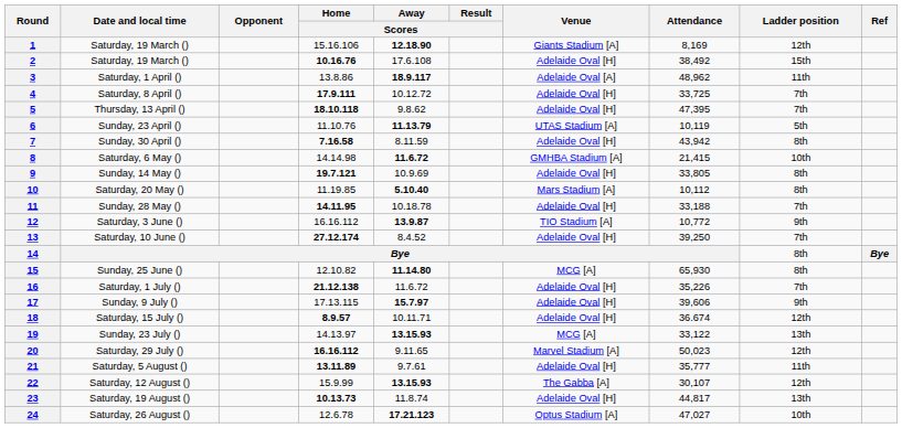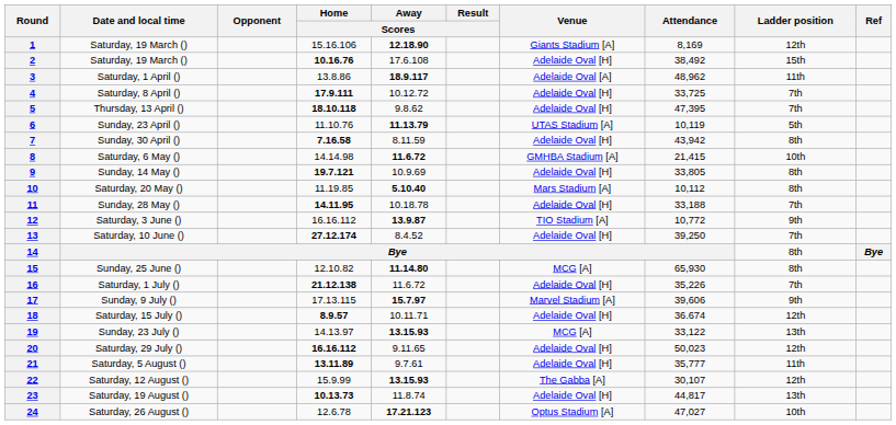 <table class="wikitable plainrowheaders" style="font-size:90%; width:100%; text-align:center;">
 <tr>
 <th rowspan="2" scope="col">Round</th>
 <th rowspan="2" scope="col">Date and local time</th>
 <th rowspan="2" scope="col">Opponent</th>
 <th scope="col">Home</th>
 <th scope="col">Away</th>
 <th scope="col">Result</th>
 <th rowspan="2" scope="col">Venue</th>
 <th rowspan="2" scope="col">Attendance</th>
 <th rowspan="2" scope="col">Ladder position</th>
 <th rowspan="2" class="unsortable" scope="col">Ref</th>
 </tr>
 <tr>
 <th colspan="3" scope="col">Scores</th>
 </tr>
 <tr>
 <th scope="row" style="text-align: center;"><a href='#'><strong>1</strong></a></th>
 <td>Saturday, 19 March ()</td>
 <td></td>
 <td>15.16.106</td>
 <td><strong>12.18.90</strong></td>
 <td></td>
 <td><a href='#'>Giants Stadium</a> [A]</td>
 <td>8,169</td>
 <td>12th </td>
 <td></td>
 </tr>
 <tr>
 <th><a href='#'>2</a></th>
 <td>Saturday, 19 March ()</td>
 <td></td>
 <td><strong>10.16.76</strong></td>
 <td>17.6.108</td>
 <td></td>
 <td><a href='#'>Adelaide Oval</a> [H]</td>
 <td>38,492</td>
 <td>15th </td>
 <td></td>
 </tr>
 <tr>
 <th><a href='#'>3</a></th>
 <td>Saturday, 1 April ()</td>
 <td></td>
 <td>13.8.86</td>
 <td><strong>18.9.117</strong></td>
 <td></td>
 <td><a href='#'>Adelaide Oval</a> [A]</td>
 <td>48,962</td>
 <td>11th </td>
 <td></td>
 </tr>
 <tr>
 <th><a href='#'>4</a></th>
 <td>Saturday, 8 April ()</td>
 <td></td>
 <td><strong>17.9.111</strong></td>
 <td>10.12.72</td>
 <td></td>
 <td><a href='#'>Adelaide Oval</a> [H]</td>
 <td>33,725</td>
 <td>7th </td>
 <td></td>
 </tr>
 <tr>
 <th><a href='#'>5</a></th>
 <td>Thursday, 13 April ()</td>
 <td></td>
 <td><strong>18.10.118</strong></td>
 <td>9.8.62</td>
 <td></td>
 <td><a href='#'>Adelaide Oval</a> [H]</td>
 <td>47,395</td>
 <td>7th </td>
 <td></td>
 </tr>
 <tr>
 <th><a href='#'>6</a></th>
 <td>Sunday, 23 April ()</td>
 <td></td>
 <td>11.10.76</td>
 <td><strong>11.13.79</strong></td>
 <td></td>
 <td><a href='#'>UTAS Stadium</a> [A]</td>
 <td>10,119</td>
 <td>5th </td>
 <td></td>
 </tr>
 <tr>
 <th><a href='#'>7</a></th>
 <td>Sunday, 30 April ()</td>
 <td></td>
 <td><strong>7.16.58</strong></td>
 <td>8.11.59</td>
 <td></td>
 <td><a href='#'>Adelaide Oval</a> [H]</td>
 <td>43,942</td>
 <td>8th </td>
 <td></td>
 </tr>
 <tr>
 <th><a href='#'>8</a></th>
 <td>Saturday, 6 May ()</td>
 <td></td>
 <td>14.14.98</td>
 <td><strong>11.6.72</strong></td>
 <td></td>
 <td><a href='#'>GMHBA Stadium</a> [A]</td>
 <td>21,415</td>
 <td>10th </td>
 <td></td>
 </tr>
 <tr>
 <th><a href='#'>9</a></th>
 <td>Sunday, 14 May ()</td>
 <td></td>
 <td><strong>19.7.121</strong></td>
 <td>10.9.69</td>
 <td></td>
 <td><a href='#'>Adelaide Oval</a> [H]</td>
 <td>33,805</td>
 <td>8th </td>
 <td></td>
 </tr>
 <tr>
 <th><a href='#'>10</a></th>
 <td>Saturday, 20 May ()</td>
 <td></td>
 <td>11.19.85</td>
 <td><strong>5.10.40</strong></td>
 <td></td>
 <td><a href='#'>Mars Stadium</a> [A]</td>
 <td>10,112</td>
 <td>8th </td>
 <td></td>
 </tr>
 <tr>
 <th><a href='#'>11</a></th>
 <td>Sunday, 28 May ()</td>
 <td></td>
 <td><strong>14.11.95</strong></td>
 <td>10.18.78</td>
 <td></td>
 <td><a href='#'>Adelaide Oval</a> [H]</td>
 <td>33,188</td>
 <td>7th </td>
 <td></td>
 </tr>
 <tr>
 <th><a href='#'>12</a></th>
 <td>Saturday, 3 June ()</td>
 <td></td>
 <td>16.16.112</td>
 <td><strong>13.9.87</strong></td>
 <td></td>
 <td><a href='#'>TIO Stadium</a> [A]</td>
 <td>10,772</td>
 <td>9th </td>
 <td></td>
 </tr>
 <tr>
 <th><a href='#'>13</a></th>
 <td>Saturday, 10 June ()</td>
 <td></td>
 <td><strong>27.12.174</strong></td>
 <td>8.4.52</td>
 <td></td>
 <td><a href='#'>Adelaide Oval</a> [H]</td>
 <td>39,250</td>
 <td>7th </td>
 <td></td>
 </tr>
 <tr>
 <th><a href='#'>14</a></th>
 <th colspan="7"><span><em>Bye</em></span></th>
 <td>8th </td>
 <th><span><em>Bye</em></span></th>
 </tr>
 <tr>
 <th><a href='#'>15</a></th>
 <td>Sunday, 25 June ()</td>
 <td></td>
 <td>12.10.82</td>
 <td><strong>11.14.80</strong></td>
 <td></td>
 <td><a href='#'>MCG</a> [A]</td>
 <td>65,930</td>
 <td>8th </td>
 <td></td>
 </tr>
 <tr>
 <th><a href='#'>16</a></th>
 <td>Saturday, 1 July ()</td>
 <td></td>
 <td><strong>21.12.138</strong></td>
 <td>11.6.72</td>
 <td></td>
 <td><a href='#'>Adelaide Oval</a> [H]</td>
 <td>35,226</td>
 <td>7th </td>
 <td></td>
 </tr>
 <tr>
 <th><a href='#'>17</a></th>
 <td>Sunday, 9 July ()</td>
 <td></td>
 <td>17.13.115</td>
 <td><strong>15.7.97</strong></td>
 <td></td>
-<td><a href='#'>Adelaide Oval</a> [H]</td>
+<td><a href='#'>Marvel Stadium</a> [A]</td>
 <td>39,606</td>
 <td>9th </td>
 <td></td>
 </tr>
 <tr>
 <th><a href='#'>18</a></th>
 <td>Saturday, 15 July ()</td>
 <td></td>
 <td><strong>8.9.57</strong></td>
 <td>10.11.71</td>
 <td></td>
 <td><a href='#'>Adelaide Oval</a> [H]</td>
 <td>36.674</td>
 <td>12th </td>
 <td></td>
 </tr>
 <tr>
 <th><a href='#'>19</a></th>
 <td>Sunday, 23 July ()</td>
 <td></td>
 <td>14.13.97</td>
 <td><strong>13.15.93</strong></td>
 <td></td>
 <td><a href='#'>MCG</a> [A]</td>
 <td>33,122</td>
 <td>13th </td>
 <td></td>
 </tr>
 <tr>
 <th><a href='#'>20</a></th>
 <td>Saturday, 29 July ()</td>
 <td></td>
 <td><strong>16.16.112</strong></td>
 <td>9.11.65</td>
 <td></td>
-<td><a href='#'>Marvel Stadium</a> [A]</td>
+<td><a href='#'>Adelaide Oval</a> [H]</td>
 <td>50,023</td>
 <td>12th </td>
 <td></td>
 </tr>
 <tr>
 <th><a href='#'>21</a></th>
 <td>Saturday, 5 August ()</td>
 <td></td>
 <td><strong>13.11.89</strong></td>
 <td>9.7.61</td>
 <td></td>
 <td><a href='#'>Adelaide Oval</a> [H]</td>
 <td>35,777</td>
 <td>11th </td>
 <td></td>
 </tr>
 <tr>
 <th><a href='#'>22</a></th>
 <td>Saturday, 12 August ()</td>
 <td></td>
 <td>15.9.99</td>
 <td><strong>13.15.93</strong></td>
 <td></td>
 <td><a href='#'>The Gabba</a> [A]</td>
 <td>30,107</td>
 <td>12th </td>
 <td></td>
 </tr>
 <tr>
 <th><a href='#'>23</a></th>
 <td>Saturday, 19 August ()</td>
 <td></td>
 <td><strong>10.13.73</strong></td>
 <td>11.8.74</td>
 <td></td>
 <td><a href='#'>Adelaide Oval</a> [H]</td>
 <td>44,817</td>
 <td>13th </td>
 <td></td>
 </tr>
 <tr>
 <th><a href='#'>24</a></th>
 <td>Saturday, 26 August ()</td>
 <td></td>
 <td>12.6.78</td>
 <td><strong>17.21.123</strong></td>
 <td></td>
 <td><a href='#'>Optus Stadium</a> [A]</td>
 <td>47,027</td>
 <td>10th </td>
 <td></td>
 </tr>
 </table>
